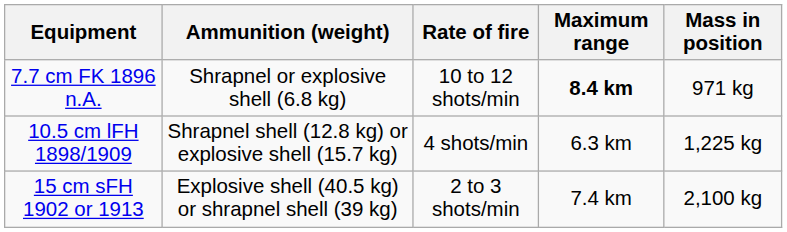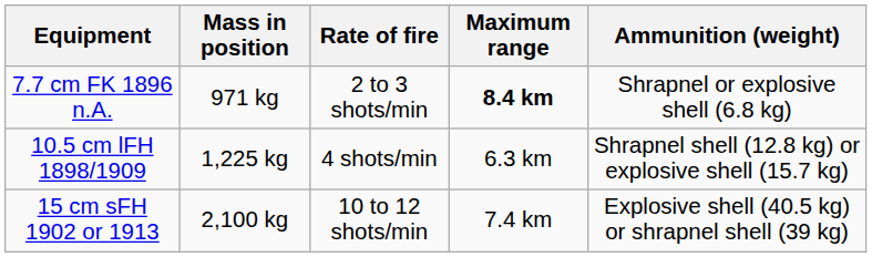 <table class="wikitable sortable centre" style="text-align:center;">
 <tr>
 <th>Equipment</th>
-<th>Ammunition (weight)</th>
+<th>Mass in position</th>
 <th>Rate of fire</th>
 <th>Maximum range</th>
-<th>Mass in position</th>
+<th>Ammunition (weight)</th>
 </tr>
 <tr>
 <td><a href='#'>7.7 cm FK 1896 n.A.</a></td>
+<td>971 kg</td>
+<td>2 to 3 shots/min</td>
+<td><strong>8.4 km</strong></td>
 <td>Shrapnel or explosive shell (6.8 kg)</td>
-<td>10 to 12 shots/min</td>
-<td><strong>8.4 km</strong></td>
-<td>971 kg</td>
 </tr>
 <tr>
 <td><a href='#'>10.5 cm lFH 1898/1909</a></td>
-<td>Shrapnel shell (12.8 kg) or explosive shell (15.7 kg)</td>
+<td>1,225 kg</td>
 <td>4 shots/min</td>
 <td>6.3 km</td>
-<td>1,225 kg</td>
+<td>Shrapnel shell (12.8 kg) or explosive shell (15.7 kg)</td>
 </tr>
 <tr>
 <td><a href='#'>15 cm sFH 1902 or 1913</a></td>
+<td>2,100 kg</td>
+<td>10 to 12 shots/min</td>
+<td>7.4 km</td>
 <td>Explosive shell (40.5 kg) or shrapnel shell (39 kg)</td>
-<td>2 to 3 shots/min</td>
-<td>7.4 km</td>
-<td>2,100 kg</td>
 </tr>
 </table>
